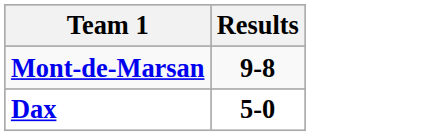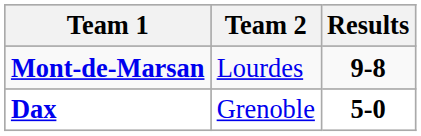 <table class="wikitable">
 <tr>
 <th>Team 1</th>
+<th>Team 2</th>
 <th>Results</th>
 </tr>
 <tr>
 <td><strong><a href='#'>Mont-de-Marsan</a></strong></td>
+<td><a href='#'>Lourdes</a></td>
 <td align="center"><strong>9-8</strong></td>
 </tr>
 <tr bgcolor="white">
 <td><strong><a href='#'>Dax</a></strong></td>
+<td><a href='#'>Grenoble</a></td>
 <td align="center"><strong>5-0</strong></td>
 </tr>
 </table>
